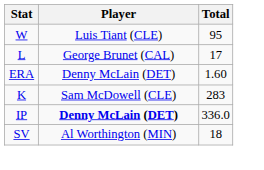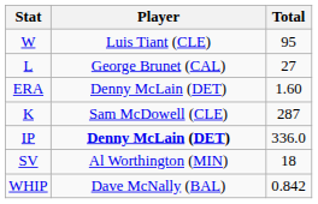 <table class="wikitable" style="text-align:center;">
 <tr>
 <th style="width:15%;">Stat</th>
 <th>Player</th>
 <th style="width:15%;">Total</th>
 </tr>
 <tr>
 <td><a href='#'>W</a></td>
 <td><a href='#'>Luis Tiant</a> (<a href='#'>CLE</a>)</td>
 <td>95</td>
 </tr>
 <tr>
 <td><a href='#'>L</a></td>
 <td><a href='#'>George Brunet</a> (<a href='#'>CAL</a>)</td>
-<td>17</td>
+<td>27</td>
 </tr>
 <tr>
 <td><a href='#'>ERA</a></td>
 <td><a href='#'>Denny McLain</a> (<a href='#'>DET</a>)</td>
 <td>1.60</td>
 </tr>
 <tr>
 <td><a href='#'>K</a></td>
 <td><a href='#'>Sam McDowell</a> (<a href='#'>CLE</a>)</td>
-<td>283</td>
+<td>287</td>
 </tr>
 <tr>
 <td><a href='#'>IP</a></td>
 <td><strong><a href='#'>Denny McLain</a> (<a href='#'>DET</a>)</strong></td>
 <td>336.0</td>
 </tr>
 <tr>
 <td><a href='#'>SV</a></td>
 <td><a href='#'>Al Worthington</a> (<a href='#'>MIN</a>)</td>
 <td>18</td>
 </tr>
+<tr>
+<td><a href='#'>WHIP</a></td>
+<td><a href='#'>Dave McNally</a> (<a href='#'>BAL</a>)</td>
+<td>0.842</td>
+</tr>
 </table>
